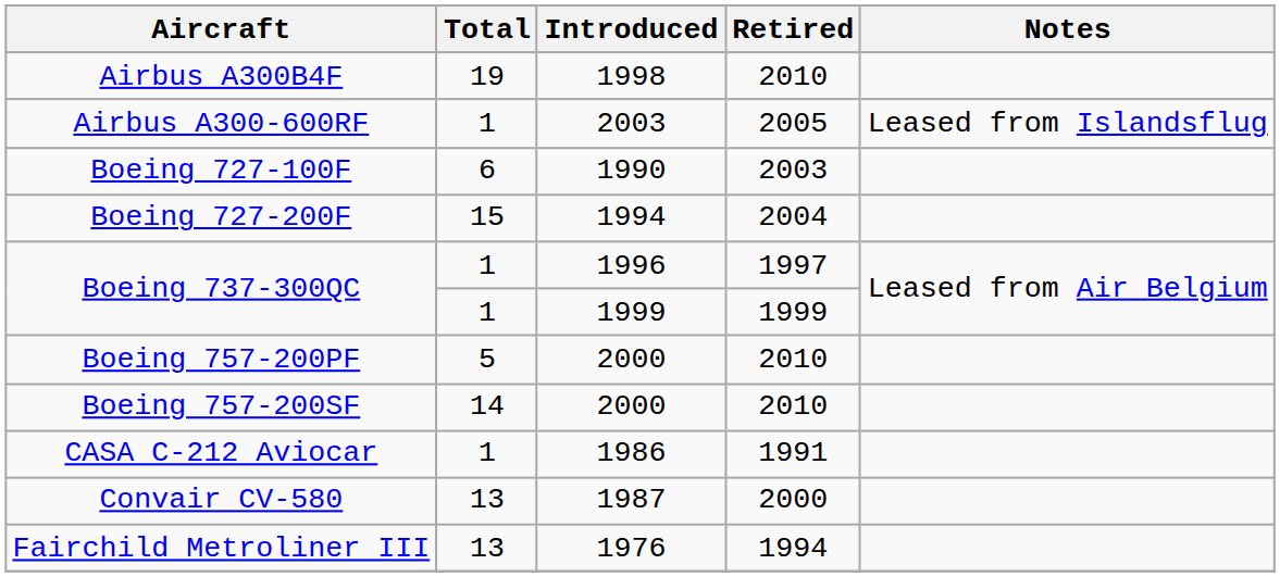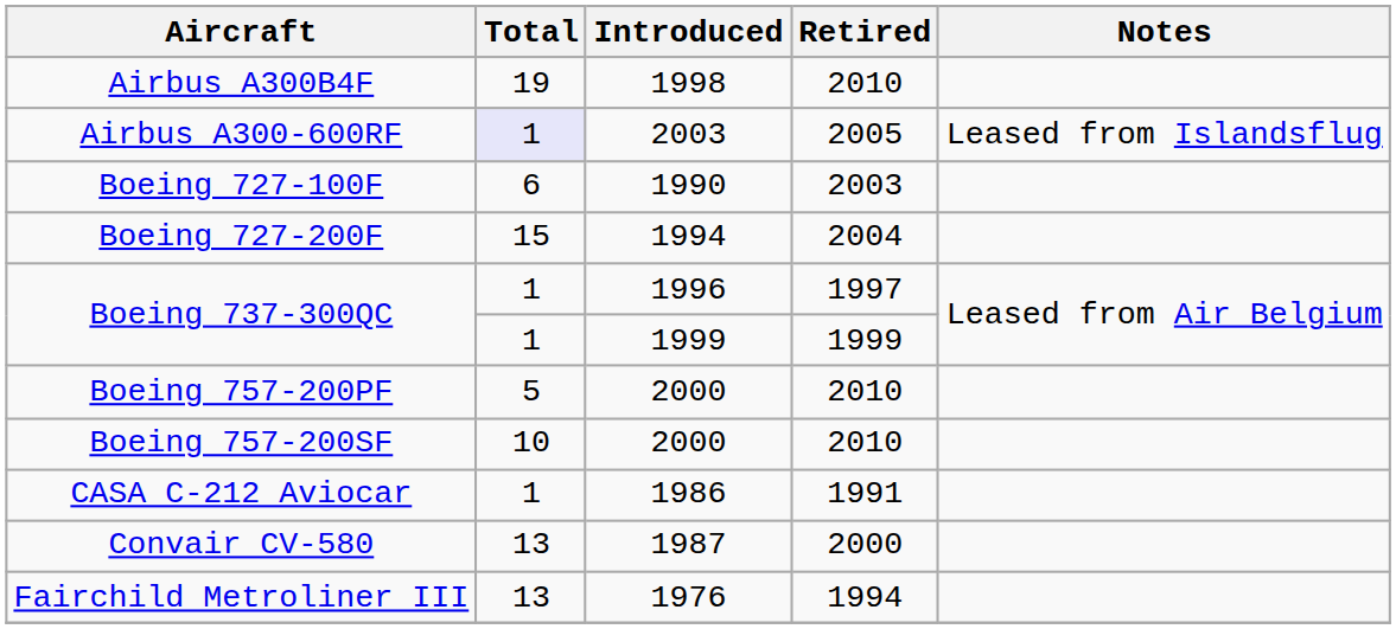 <table class="wikitable" style="margin:0.5em auto; text-align:center">
 <tr>
 <th>Aircraft</th>
 <th>Total</th>
 <th>Introduced</th>
 <th>Retired</th>
 <th>Notes</th>
 </tr>
 <tr>
 <td><a href='#'>Airbus A300B4F</a></td>
 <td>19</td>
 <td>1998</td>
 <td>2010</td>
 <td></td>
 </tr>
 <tr>
 <td><a href='#'>Airbus A300-600RF</a></td>
-<td>1</td>
+<td style="background: lavender;">1</td>
 <td>2003</td>
 <td>2005</td>
 <td>Leased from <a href='#'>Islandsflug</a></td>
 </tr>
 <tr>
 <td><a href='#'>Boeing 727-100F</a></td>
 <td>6</td>
 <td>1990</td>
 <td>2003</td>
 <td></td>
 </tr>
 <tr>
 <td><a href='#'>Boeing 727-200F</a></td>
 <td>15</td>
 <td>1994</td>
 <td>2004</td>
 <td></td>
 </tr>
 <tr>
 <td rowspan=2><a href='#'>Boeing 737-300QC</a></td>
 <td>1</td>
 <td>1996</td>
 <td>1997</td>
 <td rowspan=2>Leased from <a href='#'>Air Belgium</a></td>
 </tr>
 <tr>
 <td>1</td>
 <td>1999</td>
 <td>1999</td>
 </tr>
 <tr>
 <td><a href='#'>Boeing 757-200PF</a></td>
 <td>5</td>
 <td>2000</td>
 <td>2010</td>
 <td></td>
 </tr>
 <tr>
 <td><a href='#'>Boeing 757-200SF</a></td>
-<td>14</td>
+<td>10</td>
 <td>2000</td>
 <td>2010</td>
 <td></td>
 </tr>
 <tr>
 <td><a href='#'>CASA C-212 Aviocar</a></td>
 <td>1</td>
 <td>1986</td>
 <td>1991</td>
 <td></td>
 </tr>
 <tr>
 <td><a href='#'>Convair CV-580</a></td>
 <td>13</td>
 <td>1987</td>
 <td>2000</td>
 <td></td>
 </tr>
 <tr>
 <td><a href='#'>Fairchild Metroliner III</a></td>
 <td>13</td>
 <td>1976</td>
 <td>1994</td>
 <td></td>
 </tr>
 <tr>
 </tr>
 </table>
